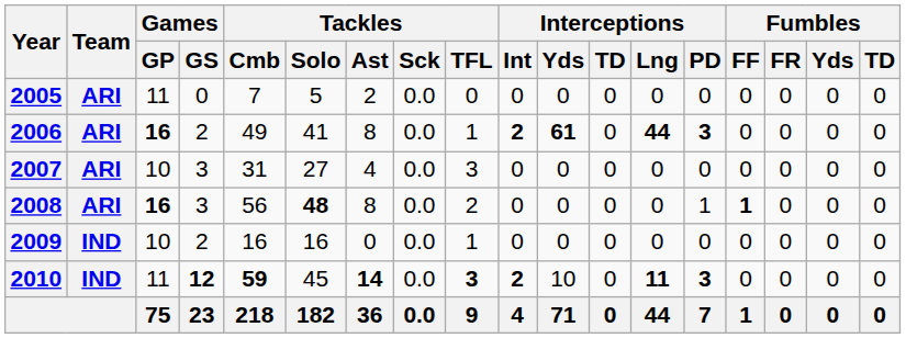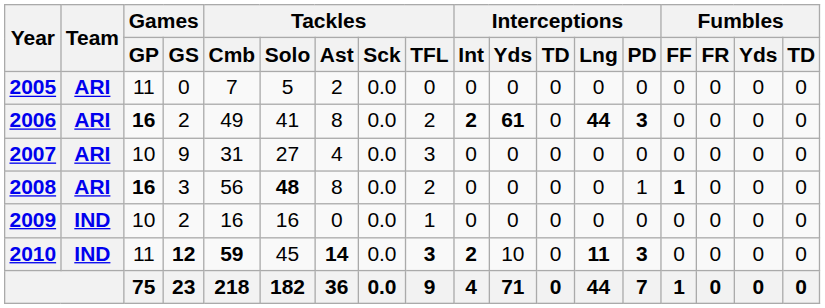 <table class="wikitable" style="text-align:center">
 <tr>
 <th rowspan="2">Year</th>
 <th rowspan="2">Team</th>
 <th colspan="2">Games</th>
 <th colspan="5">Tackles</th>
 <th colspan="5">Interceptions</th>
 <th colspan="4">Fumbles</th>
 </tr>
 <tr>
 <th>GP</th>
 <th>GS</th>
 <th>Cmb</th>
 <th>Solo</th>
 <th>Ast</th>
 <th>Sck</th>
 <th>TFL</th>
 <th>Int</th>
 <th>Yds</th>
 <th>TD</th>
 <th>Lng</th>
 <th>PD</th>
 <th>FF</th>
 <th>FR</th>
 <th>Yds</th>
 <th>TD</th>
 </tr>
 <tr>
 <th><a href='#'>2005</a></th>
 <th><a href='#'>ARI</a></th>
 <td>11</td>
 <td>0</td>
 <td>7</td>
 <td>5</td>
 <td>2</td>
 <td>0.0</td>
 <td>0</td>
 <td>0</td>
 <td>0</td>
 <td>0</td>
 <td>0</td>
 <td>0</td>
 <td>0</td>
 <td>0</td>
 <td>0</td>
 <td>0</td>
 </tr>
 <tr>
 <th><a href='#'>2006</a></th>
 <th><a href='#'>ARI</a></th>
 <td><strong>16</strong></td>
 <td>2</td>
 <td>49</td>
 <td>41</td>
 <td>8</td>
 <td>0.0</td>
-<td>1</td>
+<td>2</td>
 <td><strong>2</strong></td>
 <td><strong>61</strong></td>
 <td>0</td>
 <td><strong>44</strong></td>
 <td><strong>3</strong></td>
 <td>0</td>
 <td>0</td>
 <td>0</td>
 <td>0</td>
 </tr>
 <tr>
 <th><a href='#'>2007</a></th>
 <th><a href='#'>ARI</a></th>
 <td>10</td>
-<td>3</td>
+<td>9</td>
 <td>31</td>
 <td>27</td>
 <td>4</td>
 <td>0.0</td>
 <td>3</td>
 <td>0</td>
 <td>0</td>
 <td>0</td>
 <td>0</td>
 <td>0</td>
 <td>0</td>
 <td>0</td>
 <td>0</td>
 <td>0</td>
 </tr>
 <tr>
 <th><a href='#'>2008</a></th>
 <th><a href='#'>ARI</a></th>
 <td><strong>16</strong></td>
 <td>3</td>
 <td>56</td>
 <td><strong>48</strong></td>
 <td>8</td>
 <td>0.0</td>
 <td>2</td>
 <td>0</td>
 <td>0</td>
 <td>0</td>
 <td>0</td>
 <td>1</td>
 <td><strong>1</strong></td>
 <td>0</td>
 <td>0</td>
 <td>0</td>
 </tr>
 <tr>
 <th><a href='#'>2009</a></th>
 <th><a href='#'>IND</a></th>
 <td>10</td>
 <td>2</td>
 <td>16</td>
 <td>16</td>
 <td>0</td>
 <td>0.0</td>
 <td>1</td>
 <td>0</td>
 <td>0</td>
 <td>0</td>
 <td>0</td>
 <td>0</td>
 <td>0</td>
 <td>0</td>
 <td>0</td>
 <td>0</td>
 </tr>
 <tr>
 <th><a href='#'>2010</a></th>
 <th><a href='#'>IND</a></th>
 <td>11</td>
 <td><strong>12</strong></td>
 <td><strong>59</strong></td>
 <td>45</td>
 <td><strong>14</strong></td>
 <td>0.0</td>
 <td><strong>3</strong></td>
 <td><strong>2</strong></td>
 <td>10</td>
 <td>0</td>
 <td><strong>11</strong></td>
 <td><strong>3</strong></td>
 <td>0</td>
 <td>0</td>
 <td>0</td>
 <td>0</td>
 </tr>
 <tr>
 <th colspan="2"></th>
 <th>75</th>
 <th>23</th>
 <th>218</th>
 <th>182</th>
 <th>36</th>
 <th>0.0</th>
 <th>9</th>
 <th>4</th>
 <th>71</th>
 <th>0</th>
 <th>44</th>
 <th>7</th>
 <th>1</th>
 <th>0</th>
 <th>0</th>
 <th>0</th>
 </tr>
 </table>
